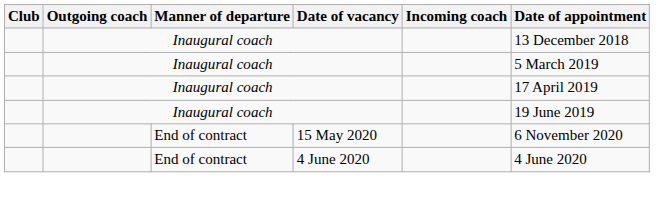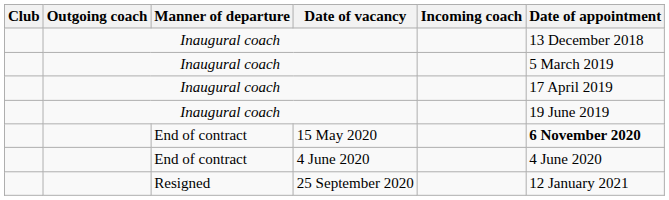 <table class="wikitable sortable">
 <tr>
 <th>Club</th>
 <th>Outgoing coach</th>
 <th>Manner of departure</th>
 <th>Date of vacancy</th>
 <th>Incoming coach</th>
 <th>Date of appointment</th>
 </tr>
 <tr>
 <td></td>
 <td colspan="3" style="text-align:center;"><em>Inaugural coach</em></td>
 <td></td>
 <td>13 December 2018</td>
 </tr>
 <tr>
 <td></td>
 <td colspan="3" style="text-align:center;"><em>Inaugural coach</em></td>
 <td></td>
 <td>5 March 2019</td>
 </tr>
 <tr>
 <td></td>
 <td colspan="3" style="text-align:center;"><em>Inaugural coach</em></td>
 <td></td>
 <td>17 April 2019</td>
 </tr>
 <tr>
 <td></td>
 <td colspan="3" style="text-align:center;"><em>Inaugural coach</em></td>
 <td></td>
 <td>19 June 2019</td>
 </tr>
 <tr>
 <td></td>
 <td></td>
 <td>End of contract</td>
 <td>15 May 2020</td>
 <td></td>
-<td>6 November 2020</td>
+<td><strong>6 November 2020</strong></td>
 </tr>
 <tr>
 <td></td>
 <td></td>
 <td>End of contract</td>
 <td>4 June 2020</td>
 <td></td>
 <td>4 June 2020</td>
 </tr>
+<tr>
+<td></td>
+<td></td>
+<td>Resigned</td>
+<td>25 September 2020</td>
+<td></td>
+<td>12 January 2021</td>
+</tr>
 </table>
